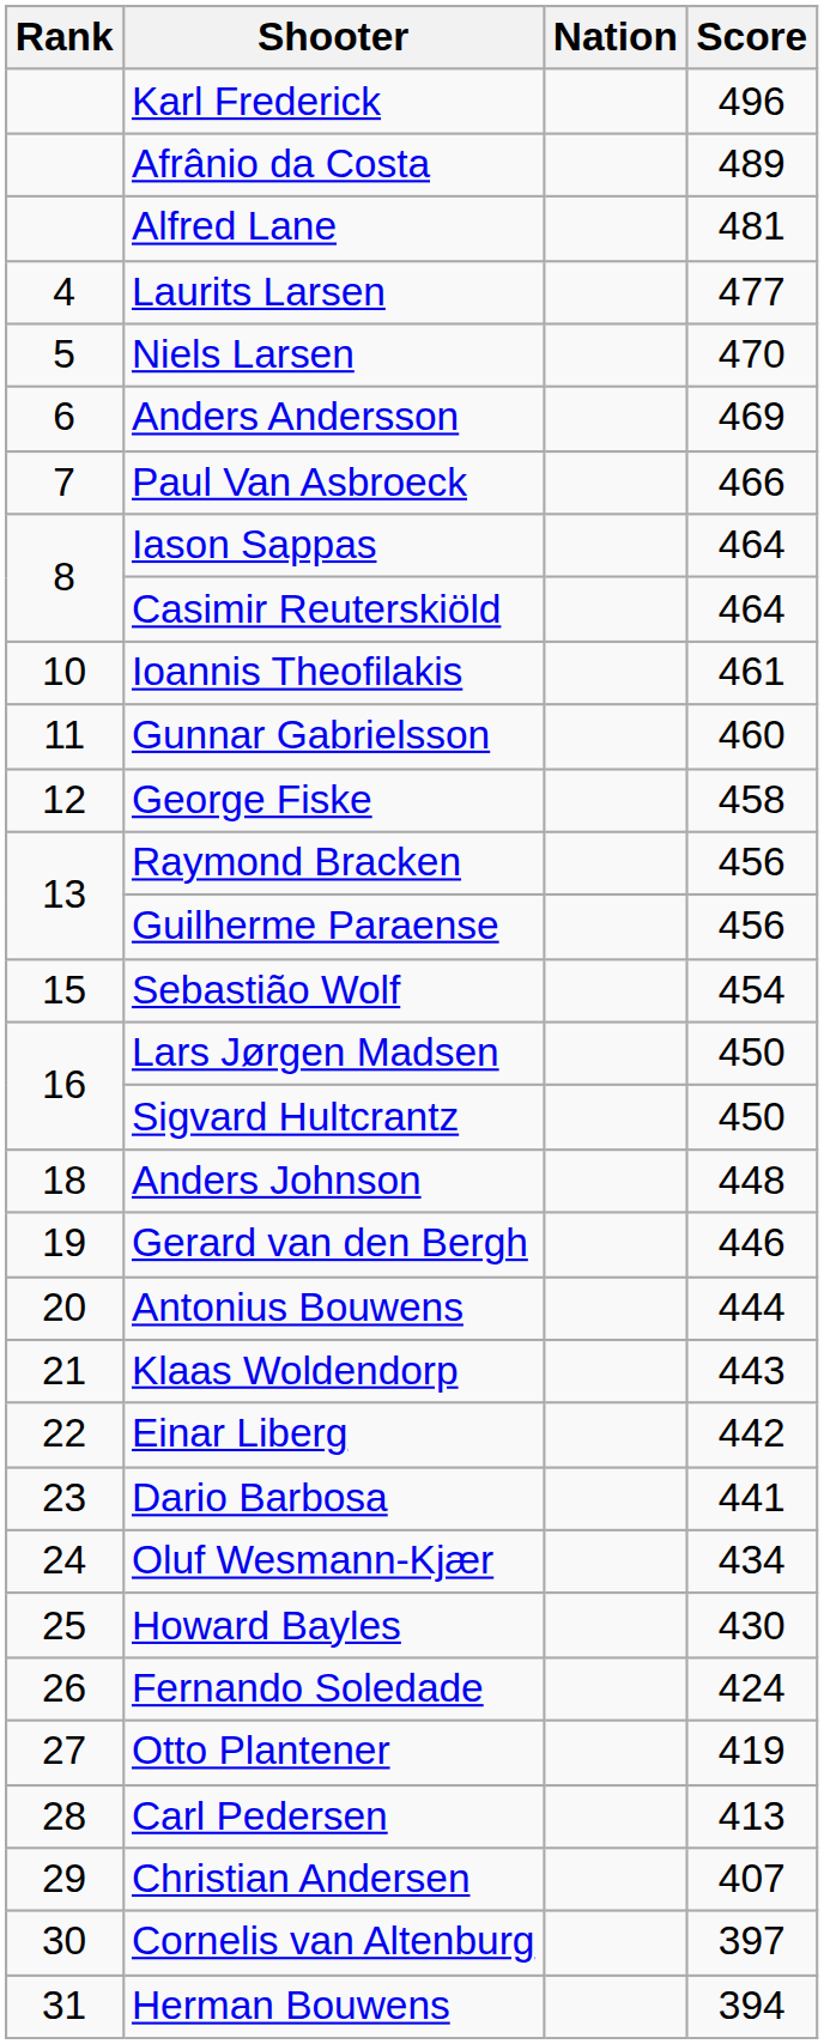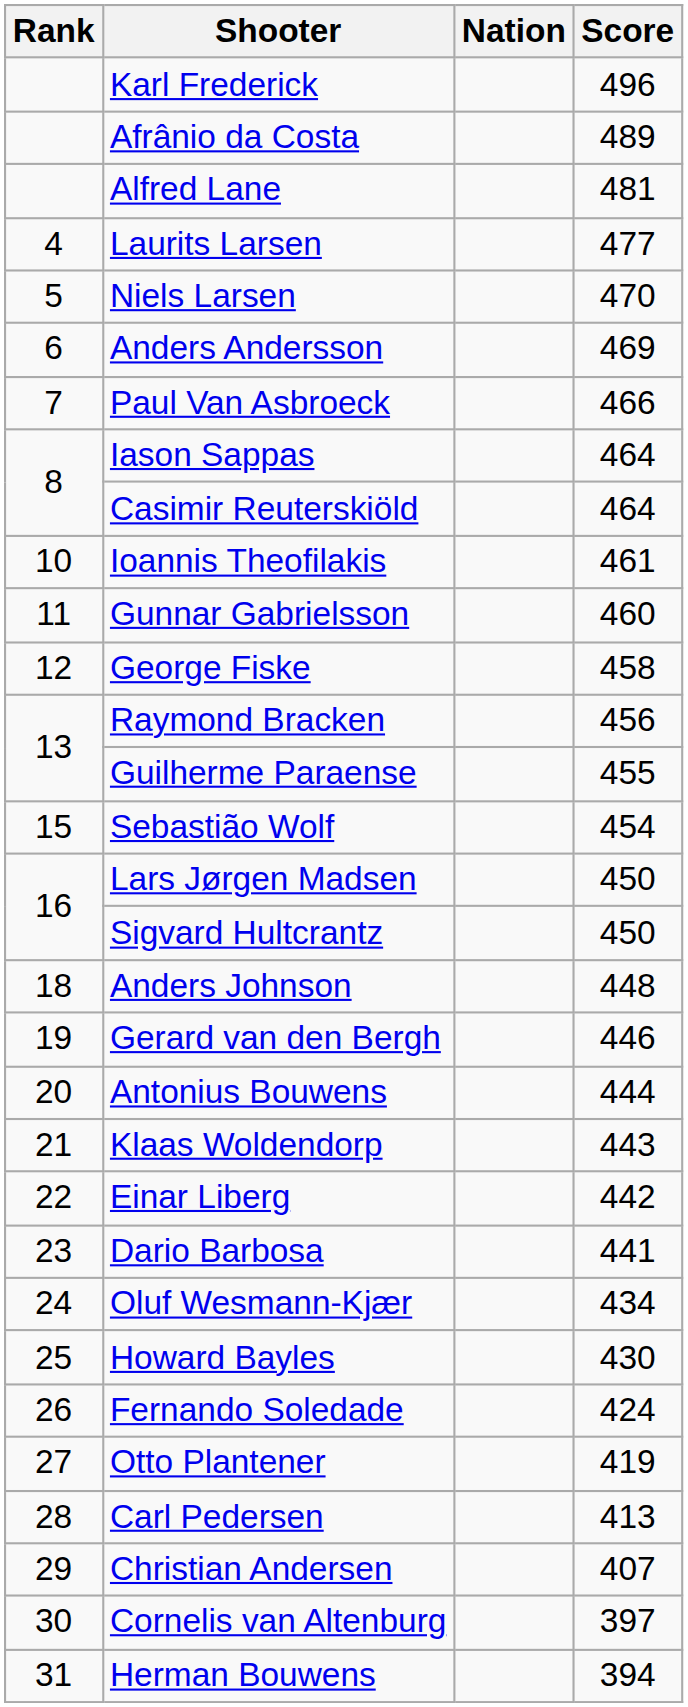 <table class="wikitable sortable" style="text-align:center">
 <tr>
 <th>Rank</th>
 <th>Shooter</th>
 <th>Nation</th>
 <th>Score</th>
 </tr>
 <tr>
 <td></td>
 <td align=left><a href='#'>Karl Frederick</a></td>
 <td align=left></td>
 <td>496</td>
 </tr>
 <tr>
 <td></td>
 <td align=left><a href='#'>Afrânio da Costa</a></td>
 <td align=left></td>
 <td>489</td>
 </tr>
 <tr>
 <td></td>
 <td align=left><a href='#'>Alfred Lane</a></td>
 <td align=left></td>
 <td>481</td>
 </tr>
 <tr>
 <td>4</td>
 <td align=left><a href='#'>Laurits Larsen</a></td>
 <td align=left></td>
 <td>477</td>
 </tr>
 <tr>
 <td>5</td>
 <td align=left><a href='#'>Niels Larsen</a></td>
 <td align=left></td>
 <td>470</td>
 </tr>
 <tr>
 <td>6</td>
 <td align=left><a href='#'>Anders Andersson</a></td>
 <td align=left></td>
 <td>469</td>
 </tr>
 <tr>
 <td>7</td>
 <td align=left><a href='#'>Paul Van Asbroeck</a></td>
 <td align=left></td>
 <td>466</td>
 </tr>
 <tr>
 <td rowspan=2>8</td>
 <td align=left><a href='#'>Iason Sappas</a></td>
 <td align=left></td>
 <td>464</td>
 </tr>
 <tr>
 <td align=left><a href='#'>Casimir Reuterskiöld</a></td>
 <td align=left></td>
 <td>464</td>
 </tr>
 <tr>
 <td>10</td>
 <td align=left><a href='#'>Ioannis Theofilakis</a></td>
 <td align=left></td>
 <td>461</td>
 </tr>
 <tr>
 <td>11</td>
 <td align=left><a href='#'>Gunnar Gabrielsson</a></td>
 <td align=left></td>
 <td>460</td>
 </tr>
 <tr>
 <td>12</td>
 <td align=left><a href='#'>George Fiske</a></td>
 <td align=left></td>
 <td>458</td>
 </tr>
 <tr>
 <td rowspan=2>13</td>
 <td align=left><a href='#'>Raymond Bracken</a></td>
 <td align=left></td>
 <td>456</td>
 </tr>
 <tr>
 <td align=left><a href='#'>Guilherme Paraense</a></td>
 <td align=left></td>
-<td>456</td>
+<td>455</td>
 </tr>
 <tr>
 <td>15</td>
 <td align=left><a href='#'>Sebastião Wolf</a></td>
 <td align=left></td>
 <td>454</td>
 </tr>
 <tr>
 <td rowspan=2>16</td>
 <td align=left><a href='#'>Lars Jørgen Madsen</a></td>
 <td align=left></td>
 <td>450</td>
 </tr>
 <tr>
 <td align=left><a href='#'>Sigvard Hultcrantz</a></td>
 <td align=left></td>
 <td>450</td>
 </tr>
 <tr>
 <td>18</td>
 <td align=left><a href='#'>Anders Johnson</a></td>
 <td align=left></td>
 <td>448</td>
 </tr>
 <tr>
 <td>19</td>
 <td align=left><a href='#'>Gerard van den Bergh</a></td>
 <td align=left></td>
 <td>446</td>
 </tr>
 <tr>
 <td>20</td>
 <td align=left><a href='#'>Antonius Bouwens</a></td>
 <td align=left></td>
 <td>444</td>
 </tr>
 <tr>
 <td>21</td>
 <td align=left><a href='#'>Klaas Woldendorp</a></td>
 <td align=left></td>
 <td>443</td>
 </tr>
 <tr>
 <td>22</td>
 <td align=left><a href='#'>Einar Liberg</a></td>
 <td align=left></td>
 <td>442</td>
 </tr>
 <tr>
 <td>23</td>
 <td align=left><a href='#'>Dario Barbosa</a></td>
 <td align=left></td>
 <td>441</td>
 </tr>
 <tr>
 <td>24</td>
 <td align=left><a href='#'>Oluf Wesmann-Kjær</a></td>
 <td align=left></td>
 <td>434</td>
 </tr>
 <tr>
 <td>25</td>
 <td align=left><a href='#'>Howard Bayles</a></td>
 <td align=left></td>
 <td>430</td>
 </tr>
 <tr>
 <td>26</td>
 <td align=left><a href='#'>Fernando Soledade</a></td>
 <td align=left></td>
 <td>424</td>
 </tr>
 <tr>
 <td>27</td>
 <td align=left><a href='#'>Otto Plantener</a></td>
 <td align=left></td>
 <td>419</td>
 </tr>
 <tr>
 <td>28</td>
 <td align=left><a href='#'>Carl Pedersen</a></td>
 <td align=left></td>
 <td>413</td>
 </tr>
 <tr>
 <td>29</td>
 <td align=left><a href='#'>Christian Andersen</a></td>
 <td align=left></td>
 <td>407</td>
 </tr>
 <tr>
 <td>30</td>
 <td align=left><a href='#'>Cornelis van Altenburg</a></td>
 <td align=left></td>
 <td>397</td>
 </tr>
 <tr>
 <td>31</td>
 <td align=left><a href='#'>Herman Bouwens</a></td>
 <td align=left></td>
 <td>394</td>
 </tr>
 </table>
